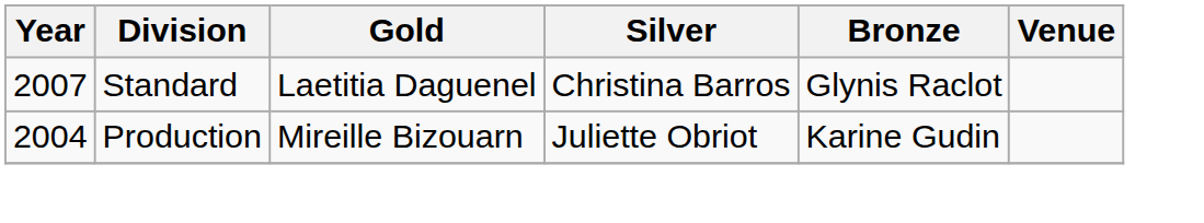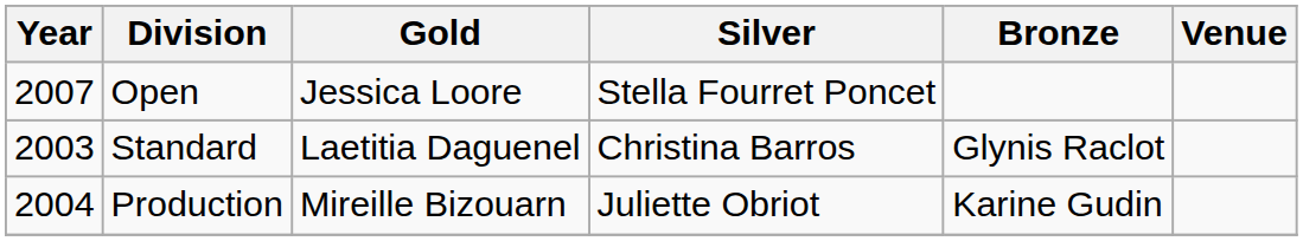 <table class="wikitable sortable" style="text-align: left;">
 <tr>
 <th>Year</th>
 <th>Division</th>
 <th> Gold</th>
 <th> Silver</th>
 <th> Bronze</th>
 <th>Venue</th>
 </tr>
 <tr>
 <td>2007</td>
+<td>Open</td>
+<td>Jessica Loore</td>
+<td>Stella Fourret Poncet</td>
+<td></td>
+<td></td>
+</tr>
+<tr>
+<td>2003</td>
 <td>Standard</td>
 <td>Laetitia Daguenel</td>
 <td>Christina Barros</td>
 <td>Glynis Raclot</td>
 <td></td>
 </tr>
 <tr>
 <td>2004</td>
 <td>Production</td>
 <td>Mireille Bizouarn</td>
 <td>Juliette Obriot</td>
 <td>Karine Gudin</td>
 <td></td>
 </tr>
 <tr>
 </tr>
 </table>
